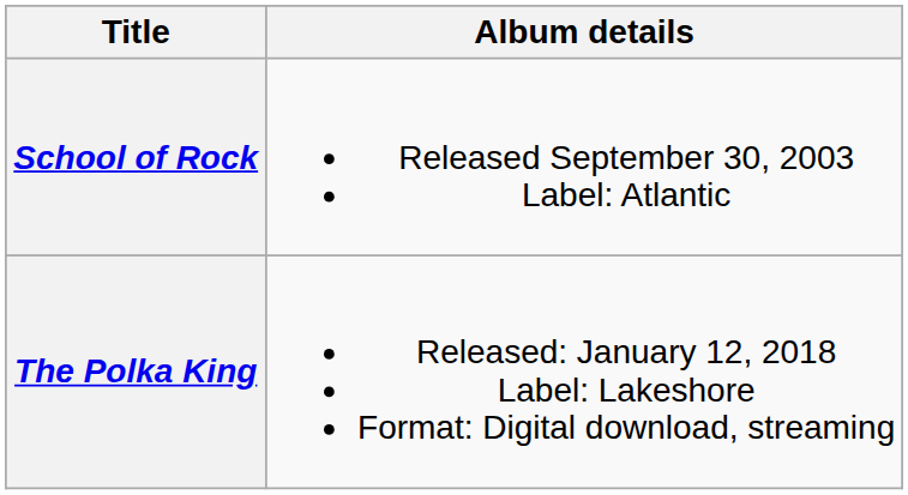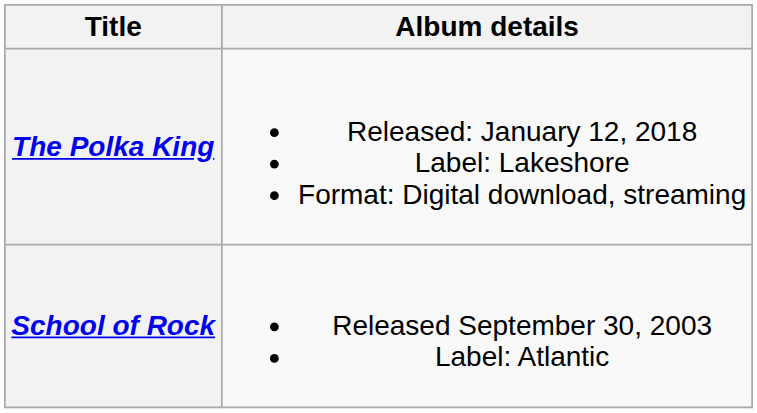 <table class="wikitable plainrowheaders" style="text-align:center;">
 <tr>
 <th>Title</th>
 <th>Album details</th>
 </tr>
 <tr>
+<th scope="row"><em><a href='#'>The Polka King</a></em></th>
+<td><br><ul><li>Released: January 12, 2018</li><li>Label: Lakeshore</li><li>Format: Digital download, streaming</li></ul></td>
+</tr>
+<tr>
 <th scope="row"><em><a href='#'>School of Rock</a></em></th>
 <td><br><ul><li>Released September 30, 2003</li><li>Label: Atlantic</li></ul></td>
 </tr>
-<tr>
-<th scope="row"><em><a href='#'>The Polka King</a></em></th>
-<td><br><ul><li>Released: January 12, 2018</li><li>Label: Lakeshore</li><li>Format: Digital download, streaming</li></ul></td>
-</tr>
 </table>
